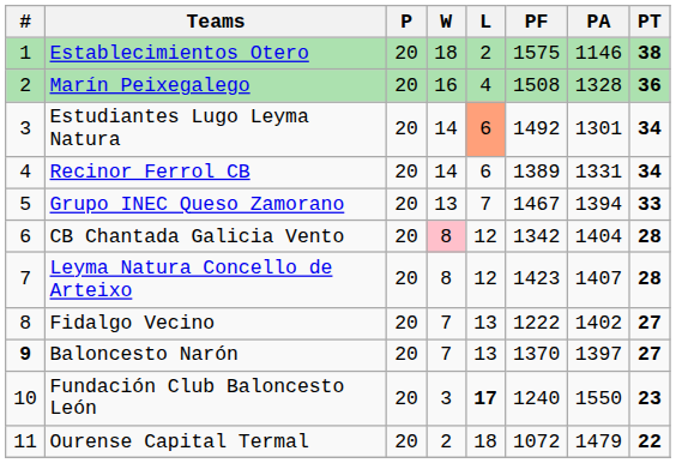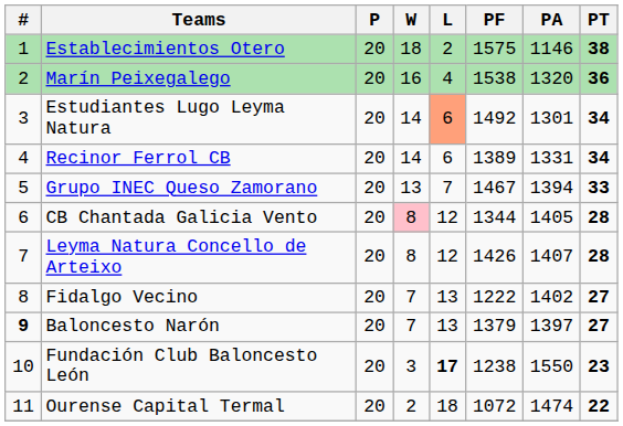 <table class="wikitable" style="text-align: center;">
 <tr>
 <th width=20>#</th>
 <th width=220>Teams</th>
 <th width=20>P</th>
 <th width=20>W</th>
 <th width=20>L</th>
 <th width=35>PF</th>
 <th width=35>PA</th>
 <th width=20>PT</th>
 </tr>
 <tr bgcolor=ACE1AF>
 <td>1</td>
 <td align="left"><a href='#'>Establecimientos Otero</a></td>
 <td>20</td>
 <td>18</td>
 <td>2</td>
 <td>1575</td>
 <td>1146</td>
 <td><strong>38</strong></td>
 </tr>
 <tr bgcolor=ACE1AF>
 <td>2</td>
 <td align="left"><a href='#'>Marín Peixegalego</a></td>
 <td>20</td>
 <td>16</td>
 <td>4</td>
-<td>1508</td>
-<td>1328</td>
+<td>1538</td>
+<td>1320</td>
 <td><strong>36</strong></td>
 </tr>
 <tr>
 <td>3</td>
 <td align="left">Estudiantes Lugo Leyma Natura</td>
 <td>20</td>
 <td>14</td>
 <td style="background: lightsalmon;">6</td>
 <td>1492</td>
 <td>1301</td>
 <td><strong>34</strong></td>
 </tr>
 <tr>
 <td>4</td>
 <td align="left"><a href='#'>Recinor Ferrol CB</a></td>
 <td>20</td>
 <td>14</td>
 <td>6</td>
 <td>1389</td>
 <td>1331</td>
 <td><strong>34</strong></td>
 </tr>
 <tr>
 <td>5</td>
 <td align="left"><a href='#'>Grupo INEC Queso Zamorano</a></td>
 <td>20</td>
 <td>13</td>
 <td>7</td>
 <td>1467</td>
 <td>1394</td>
 <td><strong>33</strong></td>
 </tr>
 <tr>
 <td>6</td>
 <td align="left">CB Chantada Galicia Vento</td>
 <td>20</td>
 <td style="background: pink;">8</td>
 <td>12</td>
-<td>1342</td>
-<td>1404</td>
+<td>1344</td>
+<td>1405</td>
 <td><strong>28</strong></td>
 </tr>
 <tr>
 <td>7</td>
 <td align="left"><a href='#'>Leyma Natura Concello de Arteixo</a></td>
 <td>20</td>
 <td>8</td>
 <td>12</td>
-<td>1423</td>
+<td>1426</td>
 <td>1407</td>
 <td><strong>28</strong></td>
 </tr>
 <tr>
 <td>8</td>
 <td align="left">Fidalgo Vecino</td>
 <td>20</td>
 <td>7</td>
 <td>13</td>
 <td>1222</td>
 <td>1402</td>
 <td><strong>27</strong></td>
 </tr>
 <tr>
 <td><strong>9</strong></td>
 <td align="left">Baloncesto Narón</td>
 <td>20</td>
 <td>7</td>
 <td>13</td>
-<td>1370</td>
+<td>1379</td>
 <td>1397</td>
 <td><strong>27</strong></td>
 </tr>
 <tr>
 <td>10</td>
 <td align="left">Fundación Club Baloncesto León</td>
 <td>20</td>
 <td>3</td>
 <td><strong>17</strong></td>
-<td>1240</td>
+<td>1238</td>
 <td>1550</td>
 <td><strong>23</strong></td>
 </tr>
 <tr>
 <td>11</td>
 <td align="left">Ourense Capital Termal</td>
 <td>20</td>
 <td>2</td>
 <td>18</td>
 <td>1072</td>
-<td>1479</td>
+<td>1474</td>
 <td><strong>22</strong></td>
 </tr>
 <tr>
 </tr>
 </table>
